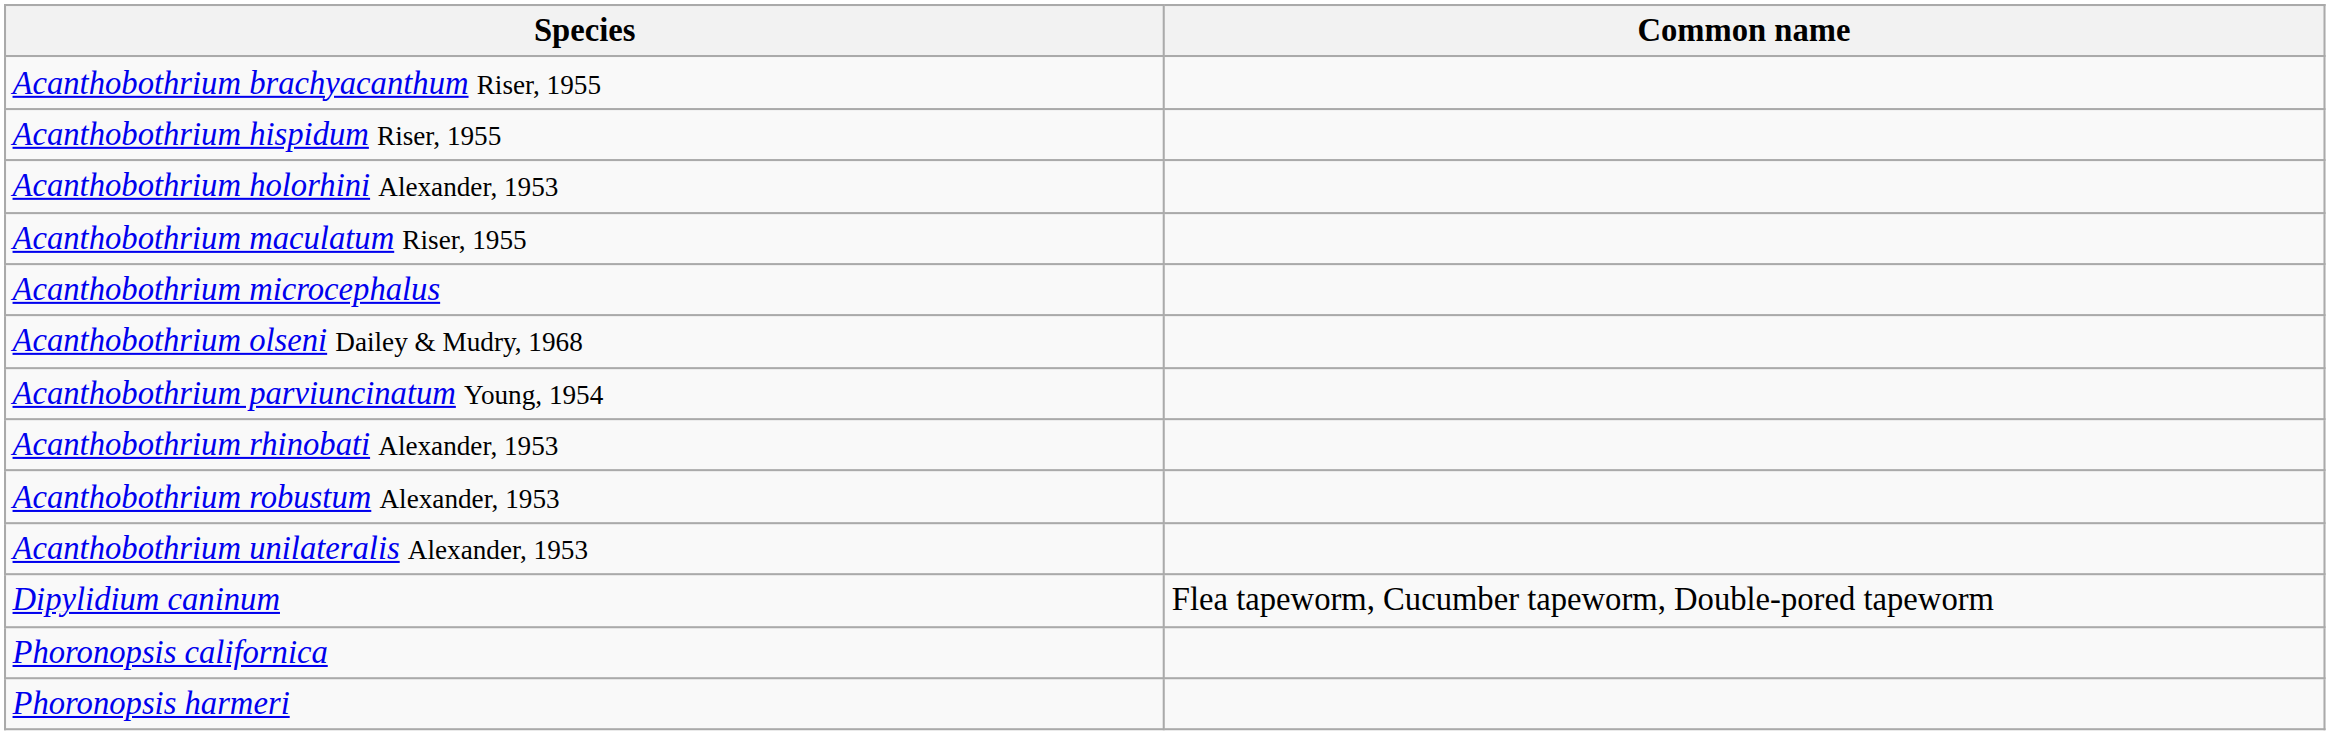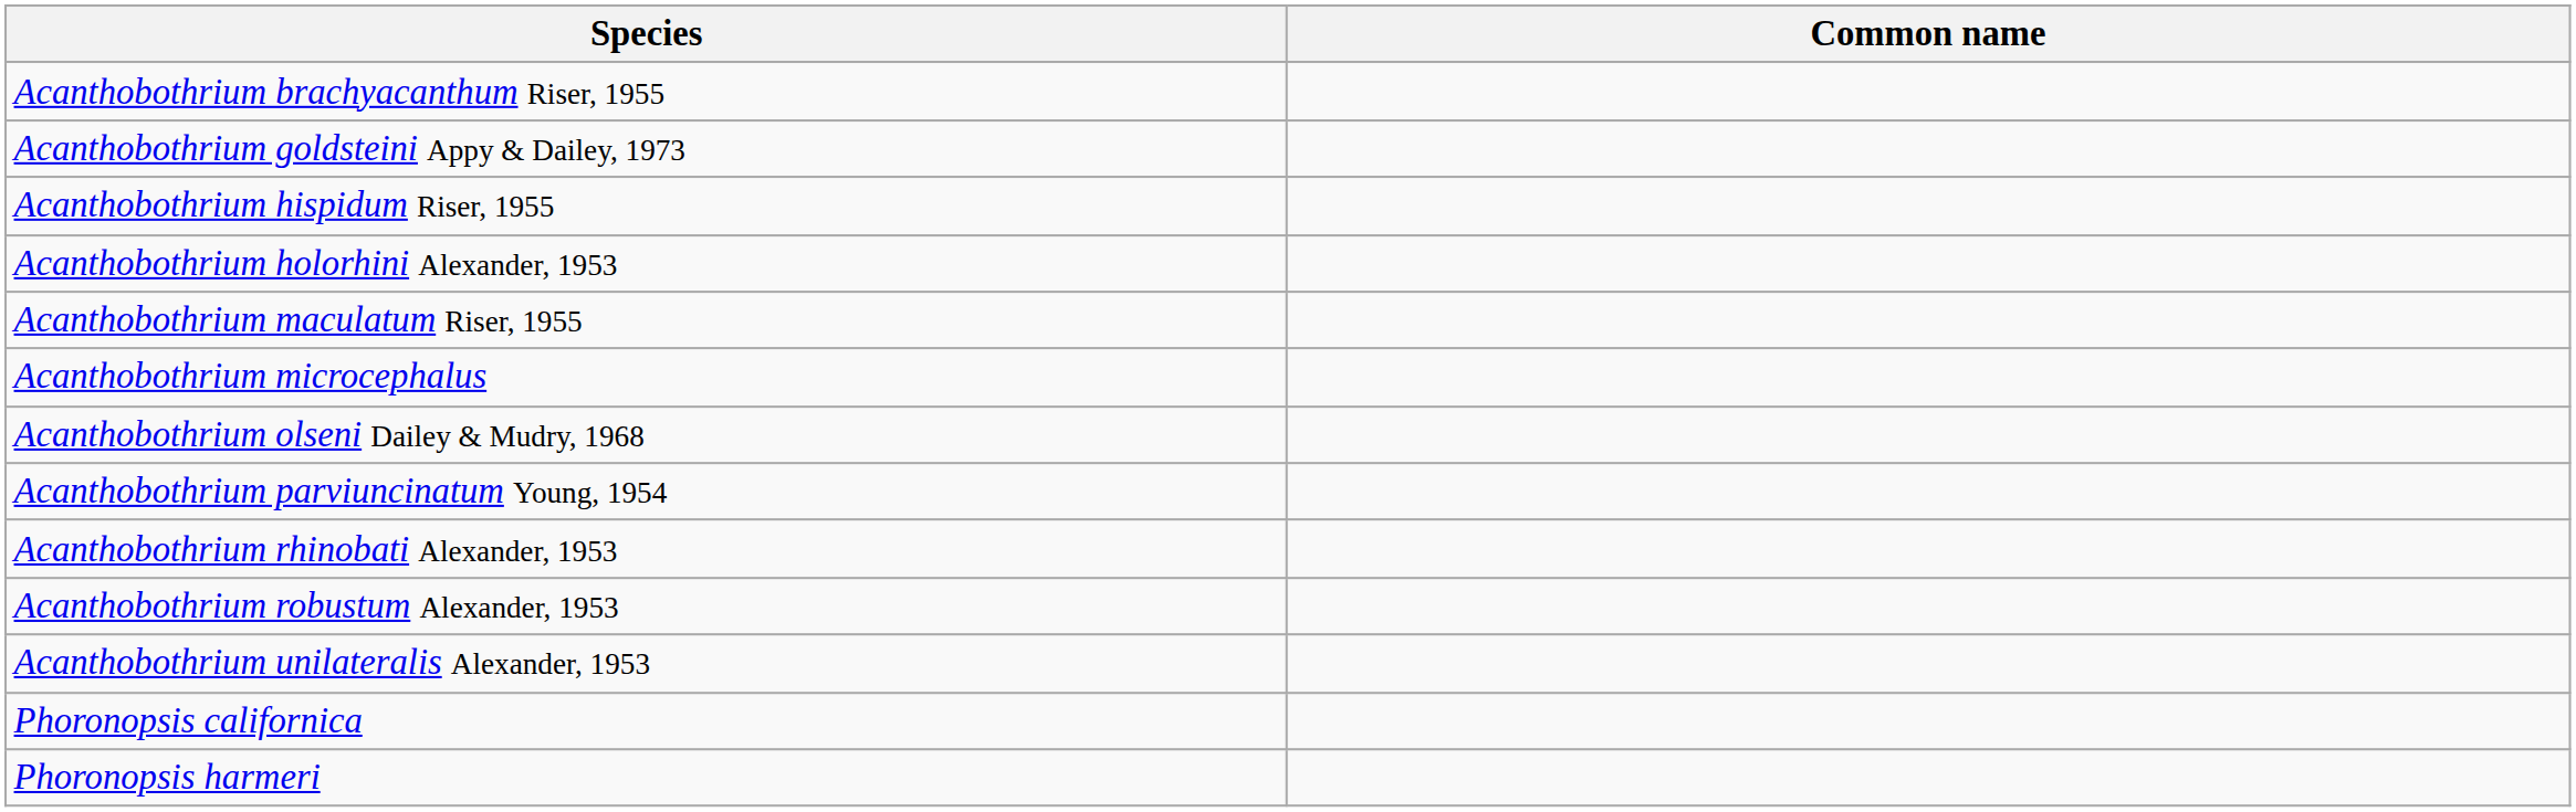 <table width=90% class="wikitable">
 <tr>
 <th width=25%>Species</th>
 <th width=25%>Common name</th>
 </tr>
 <tr>
 <td><em><a href='#'>Acanthobothrium brachyacanthum</a></em> <small> Riser, 1955 </small></td>
+<td></td>
+</tr>
+<tr>
+<td><em><a href='#'>Acanthobothrium goldsteini</a></em> <small> Appy & Dailey, 1973 </small></td>
 <td></td>
 </tr>
 <tr>
 <td><em><a href='#'>Acanthobothrium hispidum</a></em> <small> Riser, 1955 </small></td>
 <td></td>
 </tr>
 <tr>
 <td><em><a href='#'>Acanthobothrium holorhini</a></em> <small> Alexander, 1953 </small></td>
 <td></td>
 </tr>
 <tr>
 <td><em><a href='#'>Acanthobothrium maculatum</a></em> <small> Riser, 1955 </small></td>
 <td></td>
 </tr>
 <tr>
 <td><em><a href='#'>Acanthobothrium microcephalus</a></em></td>
 <td></td>
 </tr>
 <tr>
 <td><em><a href='#'>Acanthobothrium olseni</a></em> <small> Dailey & Mudry, 1968 </small></td>
 <td></td>
 </tr>
 <tr>
 <td><em><a href='#'>Acanthobothrium parviuncinatum</a></em> <small> Young, 1954 </small></td>
 <td></td>
 </tr>
 <tr>
 <td><em><a href='#'>Acanthobothrium rhinobati</a></em> <small> Alexander, 1953 </small></td>
 <td></td>
 </tr>
 <tr>
 <td><em><a href='#'>Acanthobothrium robustum</a></em> <small> Alexander, 1953 </small></td>
 <td></td>
 </tr>
 <tr>
 <td><em><a href='#'>Acanthobothrium unilateralis</a></em> <small> Alexander, 1953 </small></td>
 <td></td>
 </tr>
 <tr>
-<td><em><a href='#'>Dipylidium caninum</a></em></td>
-<td>Flea tapeworm, Cucumber tapeworm, Double-pored tapeworm</td>
-</tr>
-<tr>
 <td><em><a href='#'>Phoronopsis californica</a></em></td>
 <td></td>
 </tr>
 <tr>
 <td><em><a href='#'>Phoronopsis harmeri</a></em></td>
 <td></td>
 </tr>
 </table>
